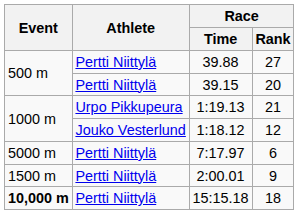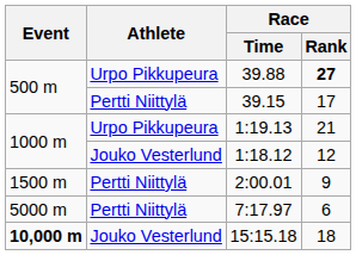 <table class="wikitable" border="1" style="font-size:90%">
 <tr>
 <th rowspan=2>Event</th>
 <th rowspan=2>Athlete</th>
 <th colspan=2>Race</th>
 </tr>
 <tr>
 <th>Time</th>
 <th>Rank</th>
 </tr>
 <tr>
 <td rowspan=2>500 m</td>
-<td><a href='#'>Pertti Niittylä</a></td>
+<td><a href='#'>Urpo Pikkupeura</a></td>
 <td align=center>39.88</td>
-<td align=center>27</td>
+<td align=center><strong>27</strong></td>
 </tr>
 <tr>
 <td><a href='#'>Pertti Niittylä</a></td>
 <td align=center>39.15</td>
-<td align=center>20</td>
+<td align=center>17</td>
 </tr>
 <tr>
 <td rowspan=2>1000 m</td>
 <td><a href='#'>Urpo Pikkupeura</a></td>
 <td align=center>1:19.13</td>
 <td align=center>21</td>
 </tr>
 <tr>
 <td><a href='#'>Jouko Vesterlund</a></td>
 <td align=center>1:18.12</td>
 <td align=center>12</td>
 </tr>
 <tr>
+<td>1500 m</td>
+<td><a href='#'>Pertti Niittylä</a></td>
+<td align=center>2:00.01</td>
+<td align=center>9</td>
+</tr>
+<tr>
 <td>5000 m</td>
 <td><a href='#'>Pertti Niittylä</a></td>
 <td align=center>7:17.97</td>
 <td align=center>6</td>
 </tr>
 <tr>
-<td>1500 m</td>
-<td><a href='#'>Pertti Niittylä</a></td>
-<td align=center>2:00.01</td>
-<td align=center>9</td>
-</tr>
-<tr>
 <td><strong>10,000 m</strong></td>
-<td><a href='#'>Pertti Niittylä</a></td>
+<td><a href='#'>Jouko Vesterlund</a></td>
 <td align=center>15:15.18</td>
 <td align=center>18</td>
 </tr>
 </table>
